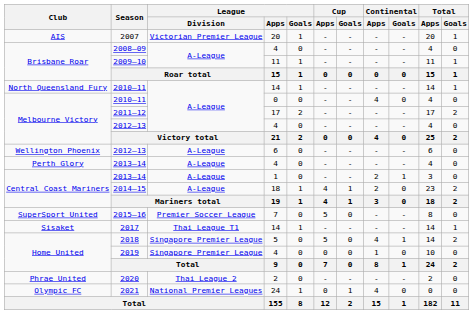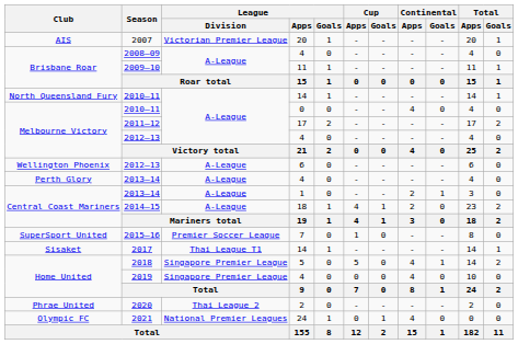 <table class="wikitable" style="text-align: center;">
 <tr>
 <th rowspan="2">Club</th>
 <th rowspan="2">Season</th>
 <th colspan="3">League</th>
 <th colspan="2">Cup</th>
 <th colspan="2">Continental</th>
 <th colspan="2">Total</th>
 </tr>
 <tr>
 <th>Division</th>
 <th>Apps</th>
 <th>Goals</th>
 <th>Apps</th>
 <th>Goals</th>
 <th>Apps</th>
 <th>Goals</th>
 <th>Apps</th>
 <th>Goals</th>
 </tr>
 <tr>
 <td><a href='#'>AIS</a></td>
 <td>2007</td>
 <td><a href='#'>Victorian Premier League</a></td>
 <td>20</td>
 <td>1</td>
 <td>-</td>
 <td>-</td>
 <td>-</td>
 <td>-</td>
 <td>20</td>
 <td>1</td>
 </tr>
 <tr>
 <td rowspan="3" valign="center"><a href='#'>Brisbane Roar</a></td>
 <td><a href='#'>2008–09</a></td>
 <td rowspan="2"><a href='#'>A-League</a></td>
 <td>4</td>
 <td>0</td>
 <td>-</td>
 <td>-</td>
 <td>-</td>
 <td>-</td>
 <td>4</td>
 <td>0</td>
 </tr>
 <tr>
 <td><a href='#'>2009–10</a></td>
 <td>11</td>
 <td>1</td>
 <td>-</td>
 <td>-</td>
 <td>-</td>
 <td>-</td>
 <td>11</td>
 <td>1</td>
 </tr>
 <tr>
 <th colspan=2>Roar total</th>
 <th>15</th>
 <th>1</th>
 <th>0</th>
 <th>0</th>
 <th>0</th>
 <th>0</th>
 <th>15</th>
 <th>1</th>
 </tr>
 <tr>
 <td rowspan="1" valign="center"><a href='#'>North Queensland Fury</a></td>
 <td><a href='#'>2010–11</a></td>
 <td rowspan="4"><a href='#'>A-League</a></td>
 <td>14</td>
 <td>1</td>
 <td>-</td>
 <td>-</td>
 <td>-</td>
 <td>-</td>
 <td>14</td>
 <td>1</td>
 </tr>
 <tr>
 <td rowspan="4" valign="center"><a href='#'>Melbourne Victory</a></td>
 <td><a href='#'>2010–11</a></td>
 <td>0</td>
 <td>0</td>
 <td>-</td>
 <td>-</td>
 <td>4</td>
 <td>0</td>
 <td>4</td>
 <td>0</td>
 </tr>
 <tr>
 <td><a href='#'>2011–12</a></td>
 <td>17</td>
 <td>2</td>
 <td>-</td>
 <td>-</td>
 <td>-</td>
 <td>-</td>
 <td>17</td>
 <td>2</td>
 </tr>
 <tr>
 <td><a href='#'>2012–13</a></td>
 <td>4</td>
 <td>0</td>
 <td>-</td>
 <td>-</td>
 <td>-</td>
 <td>-</td>
 <td>4</td>
 <td>0</td>
 </tr>
 <tr>
 <th colspan=2>Victory total</th>
 <th>21</th>
 <th>2</th>
 <th>0</th>
 <th>0</th>
 <th>4</th>
 <th>0</th>
 <th>25</th>
 <th>2</th>
 </tr>
 <tr>
 <td><a href='#'>Wellington Phoenix</a></td>
 <td><a href='#'>2012–13</a></td>
 <td><a href='#'>A-League</a></td>
 <td>6</td>
 <td>0</td>
 <td>-</td>
 <td>-</td>
 <td>-</td>
 <td>-</td>
 <td>6</td>
 <td>0</td>
 </tr>
 <tr>
 <td><a href='#'>Perth Glory</a></td>
 <td><a href='#'>2013–14</a></td>
 <td><a href='#'>A-League</a></td>
 <td>4</td>
 <td>0</td>
 <td>-</td>
 <td>-</td>
 <td>-</td>
 <td>-</td>
 <td>4</td>
 <td>0</td>
 </tr>
 <tr>
 <td rowspan=3><a href='#'>Central Coast Mariners</a></td>
 <td><a href='#'>2013–14</a></td>
 <td><a href='#'>A-League</a></td>
 <td>1</td>
 <td>0</td>
 <td>-</td>
 <td>-</td>
 <td>2</td>
 <td>1</td>
 <td>3</td>
 <td>0</td>
 </tr>
 <tr>
 <td><a href='#'>2014–15</a></td>
 <td><a href='#'>A-League</a></td>
 <td>18</td>
 <td>1</td>
 <td>4</td>
 <td>1</td>
 <td>2</td>
 <td>0</td>
 <td>23</td>
 <td>2</td>
 </tr>
 <tr>
 <th colspan=2>Mariners total</th>
 <th>19</th>
 <th>1</th>
 <th>4</th>
 <th>1</th>
 <th>3</th>
 <th>0</th>
 <th>18</th>
 <th>2</th>
 </tr>
 <tr>
 <td><a href='#'>SuperSport United</a></td>
 <td><a href='#'>2015–16</a></td>
 <td><a href='#'>Premier Soccer League</a></td>
 <td>7</td>
 <td>0</td>
-<td>5</td>
+<td>1</td>
 <td>0</td>
 <td>-</td>
 <td>-</td>
 <td>8</td>
 <td>0</td>
 </tr>
 <tr>
 <td><a href='#'>Sisaket</a></td>
 <td><a href='#'>2017</a></td>
 <td><a href='#'>Thai League T1</a></td>
 <td>14</td>
 <td>1</td>
 <td>-</td>
 <td>-</td>
 <td>-</td>
 <td>-</td>
 <td>14</td>
 <td>1</td>
 </tr>
 <tr>
 <td rowspan=3><a href='#'>Home United</a></td>
 <td><a href='#'>2018</a></td>
 <td><a href='#'>Singapore Premier League</a></td>
 <td>5</td>
 <td>0</td>
 <td>5</td>
 <td>0</td>
 <td>4</td>
 <td>1</td>
 <td>14</td>
 <td>2</td>
 </tr>
 <tr>
 <td><a href='#'>2019</a></td>
 <td><a href='#'>Singapore Premier League</a></td>
 <td>4</td>
 <td>0</td>
 <td>0</td>
 <td>0</td>
-<td>1</td>
+<td>4</td>
 <td>0</td>
 <td>10</td>
 <td>0</td>
 </tr>
 <tr>
 <th colspan=2>Total</th>
 <th>9</th>
 <th>0</th>
 <th>7</th>
 <th>0</th>
 <th>8</th>
 <th>1</th>
 <th>24</th>
 <th>2</th>
 </tr>
 <tr>
 <td><a href='#'>Phrae United</a></td>
 <td><a href='#'>2020</a></td>
 <td><a href='#'>Thai League 2</a></td>
 <td>2</td>
 <td>0</td>
 <td>-</td>
 <td>-</td>
 <td>-</td>
 <td>-</td>
 <td>2</td>
 <td>0</td>
 </tr>
 <tr>
 <td><a href='#'>Olympic FC</a></td>
 <td><a href='#'>2021</a></td>
 <td><a href='#'>National Premier Leagues</a></td>
 <td>24</td>
 <td>1</td>
 <td>0</td>
 <td>1</td>
 <td>4</td>
 <td>0</td>
 <td>0</td>
 <td>0</td>
 </tr>
 <tr>
 <th colspan="3">Total</th>
 <th>155</th>
 <th>8</th>
 <th>12</th>
 <th>2</th>
 <th>15</th>
 <th>1</th>
 <th>182</th>
 <th>11</th>
 </tr>
 </table>
